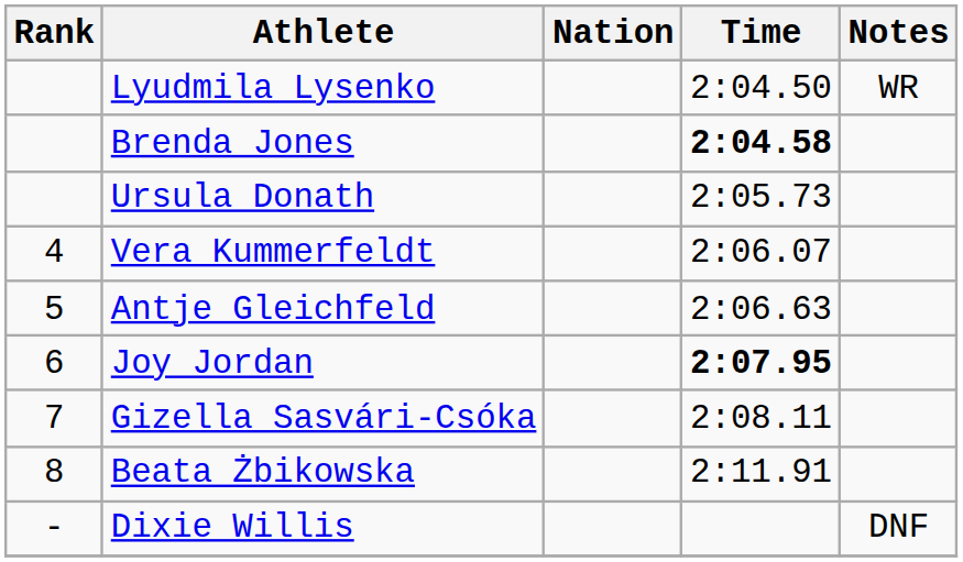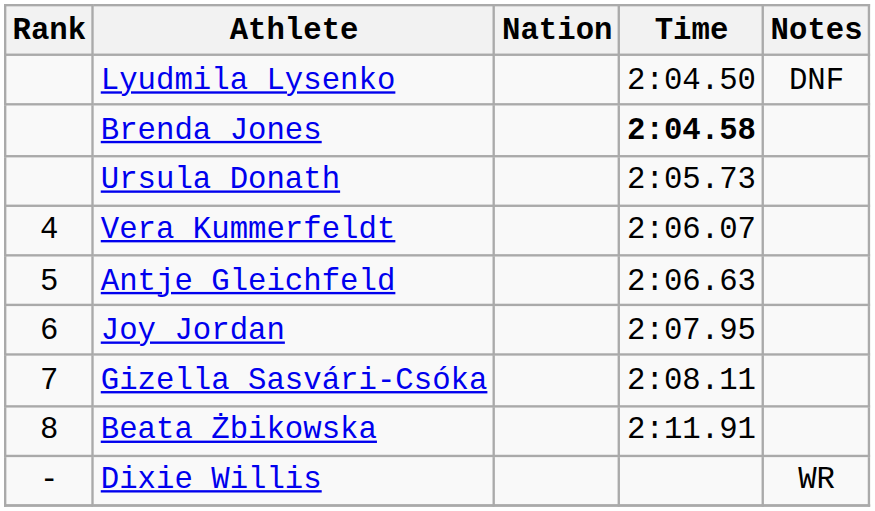 <table class="wikitable sortable" style="text-align:center">
 <tr>
 <th>Rank</th>
 <th>Athlete</th>
 <th>Nation</th>
 <th>Time</th>
 <th>Notes</th>
 </tr>
 <tr>
 <td></td>
 <td align=left><a href='#'>Lyudmila Lysenko</a></td>
 <td align=left></td>
 <td>2:04.50</td>
-<td>WR</td>
+<td>DNF</td>
 </tr>
 <tr>
 <td></td>
 <td align=left><a href='#'>Brenda Jones</a></td>
 <td align=left></td>
 <td><strong>2:04.58</strong></td>
 <td></td>
 </tr>
 <tr>
 <td></td>
 <td align=left><a href='#'>Ursula Donath</a></td>
 <td align=left></td>
 <td>2:05.73</td>
 <td></td>
 </tr>
 <tr>
 <td>4</td>
 <td align=left><a href='#'>Vera Kummerfeldt</a></td>
 <td align=left></td>
 <td>2:06.07</td>
 <td></td>
 </tr>
 <tr>
 <td>5</td>
 <td align=left><a href='#'>Antje Gleichfeld</a></td>
 <td align=left></td>
 <td>2:06.63</td>
 <td></td>
 </tr>
 <tr>
 <td>6</td>
 <td align=left><a href='#'>Joy Jordan</a></td>
 <td align=left></td>
-<td><strong>2:07.95</strong></td>
+<td>2:07.95</td>
 <td></td>
 </tr>
 <tr>
 <td>7</td>
 <td align=left><a href='#'>Gizella Sasvári-Csóka</a></td>
 <td align=left></td>
 <td>2:08.11</td>
 <td></td>
 </tr>
 <tr>
 <td>8</td>
 <td align=left><a href='#'>Beata Żbikowska</a></td>
 <td align=left></td>
 <td>2:11.91</td>
 <td></td>
 </tr>
 <tr>
 <td>-</td>
 <td align=left><a href='#'>Dixie Willis</a></td>
 <td align=left></td>
 <td></td>
-<td>DNF</td>
+<td>WR</td>
 </tr>
 <tr>
 </tr>
 </table>
